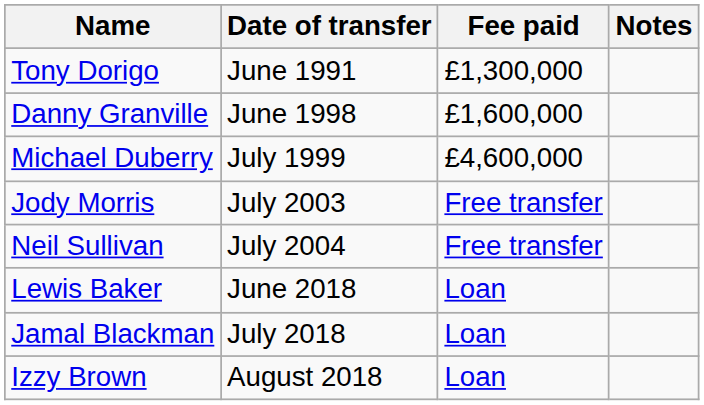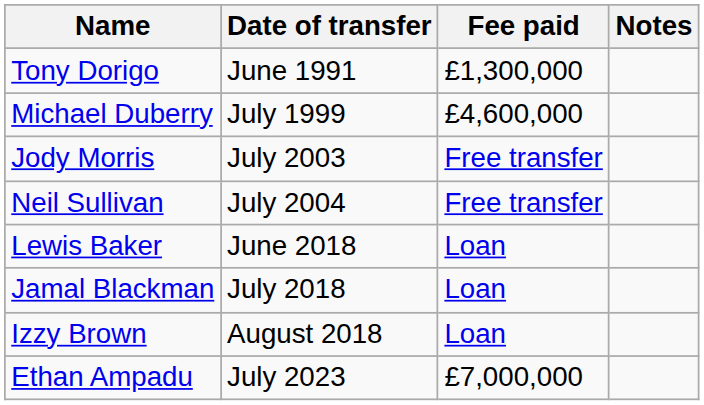 <table class="wikitable sortable">
 <tr>
 <th>Name</th>
 <th>Date of transfer</th>
 <th>Fee paid</th>
 <th>Notes</th>
 </tr>
 <tr>
 <td><a href='#'>Tony Dorigo</a></td>
 <td>June 1991</td>
 <td>£1,300,000</td>
-<td></td>
-</tr>
-<tr>
-<td><a href='#'>Danny Granville</a></td>
-<td>June 1998</td>
-<td>£1,600,000</td>
 <td></td>
 </tr>
 <tr>
 <td><a href='#'>Michael Duberry</a></td>
 <td>July 1999</td>
 <td>£4,600,000</td>
 <td></td>
 </tr>
 <tr>
 <td><a href='#'>Jody Morris</a></td>
 <td>July 2003</td>
 <td><a href='#'>Free transfer</a></td>
 <td></td>
 </tr>
 <tr>
 <td><a href='#'>Neil Sullivan</a></td>
 <td>July 2004</td>
 <td><a href='#'>Free transfer</a></td>
 <td></td>
 </tr>
 <tr>
 <td><a href='#'>Lewis Baker</a></td>
 <td>June 2018</td>
 <td><a href='#'>Loan</a></td>
 <td></td>
 </tr>
 <tr>
 <td><a href='#'>Jamal Blackman</a></td>
 <td>July 2018</td>
 <td><a href='#'>Loan</a></td>
 <td></td>
 </tr>
 <tr>
 <td><a href='#'>Izzy Brown</a></td>
 <td>August 2018</td>
 <td><a href='#'>Loan</a></td>
 <td></td>
 </tr>
+<tr>
+<td><a href='#'>Ethan Ampadu</a></td>
+<td>July 2023</td>
+<td>£7,000,000</td>
+<td></td>
+</tr>
 </table>
